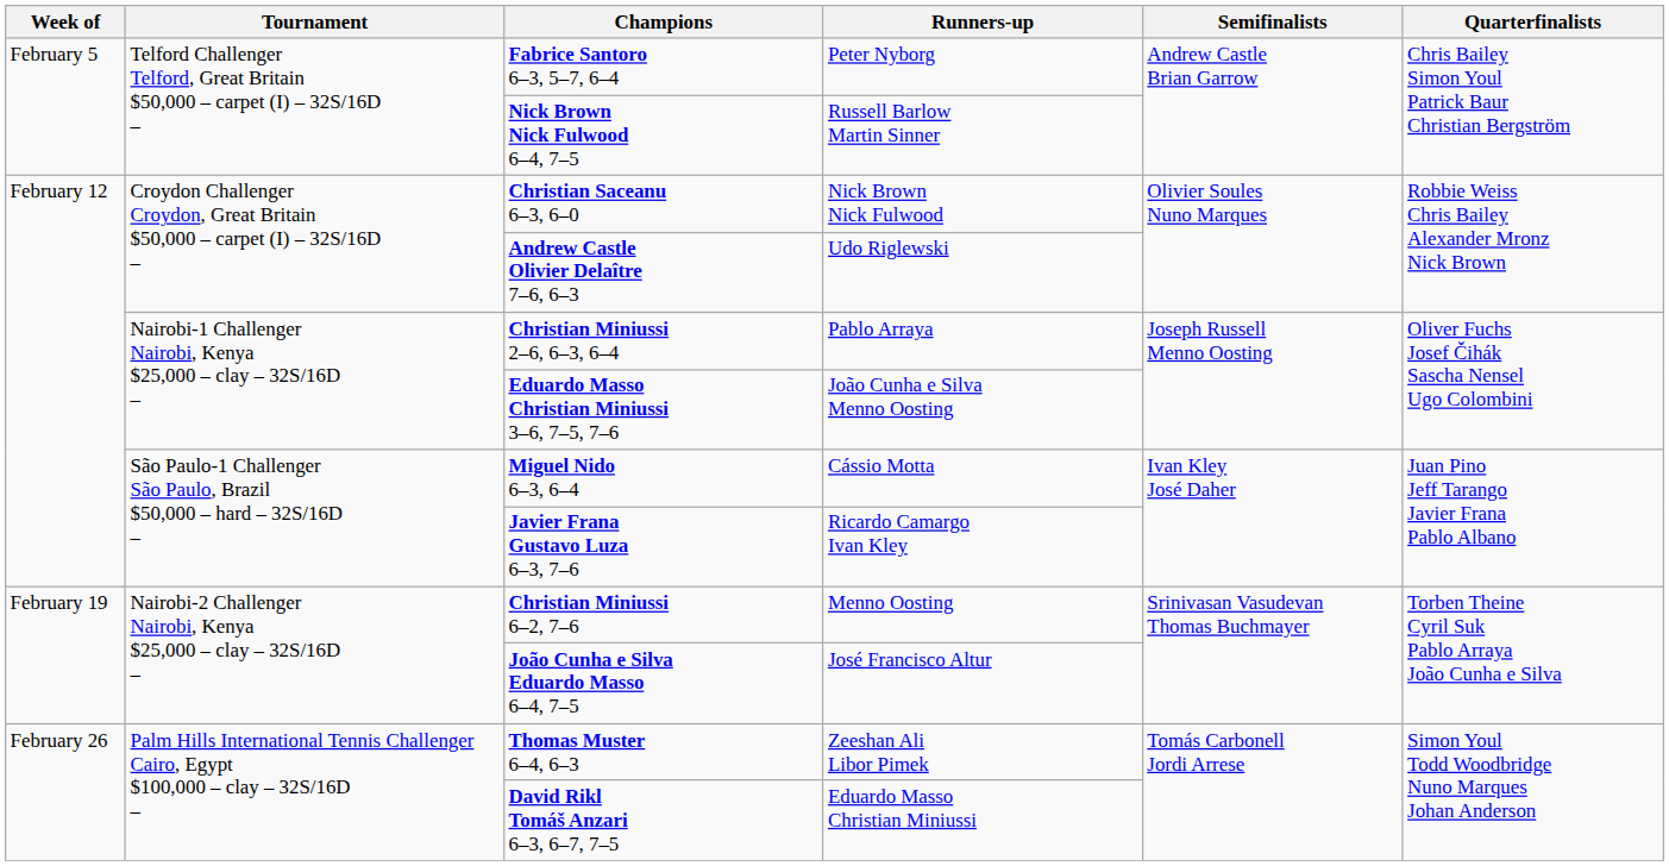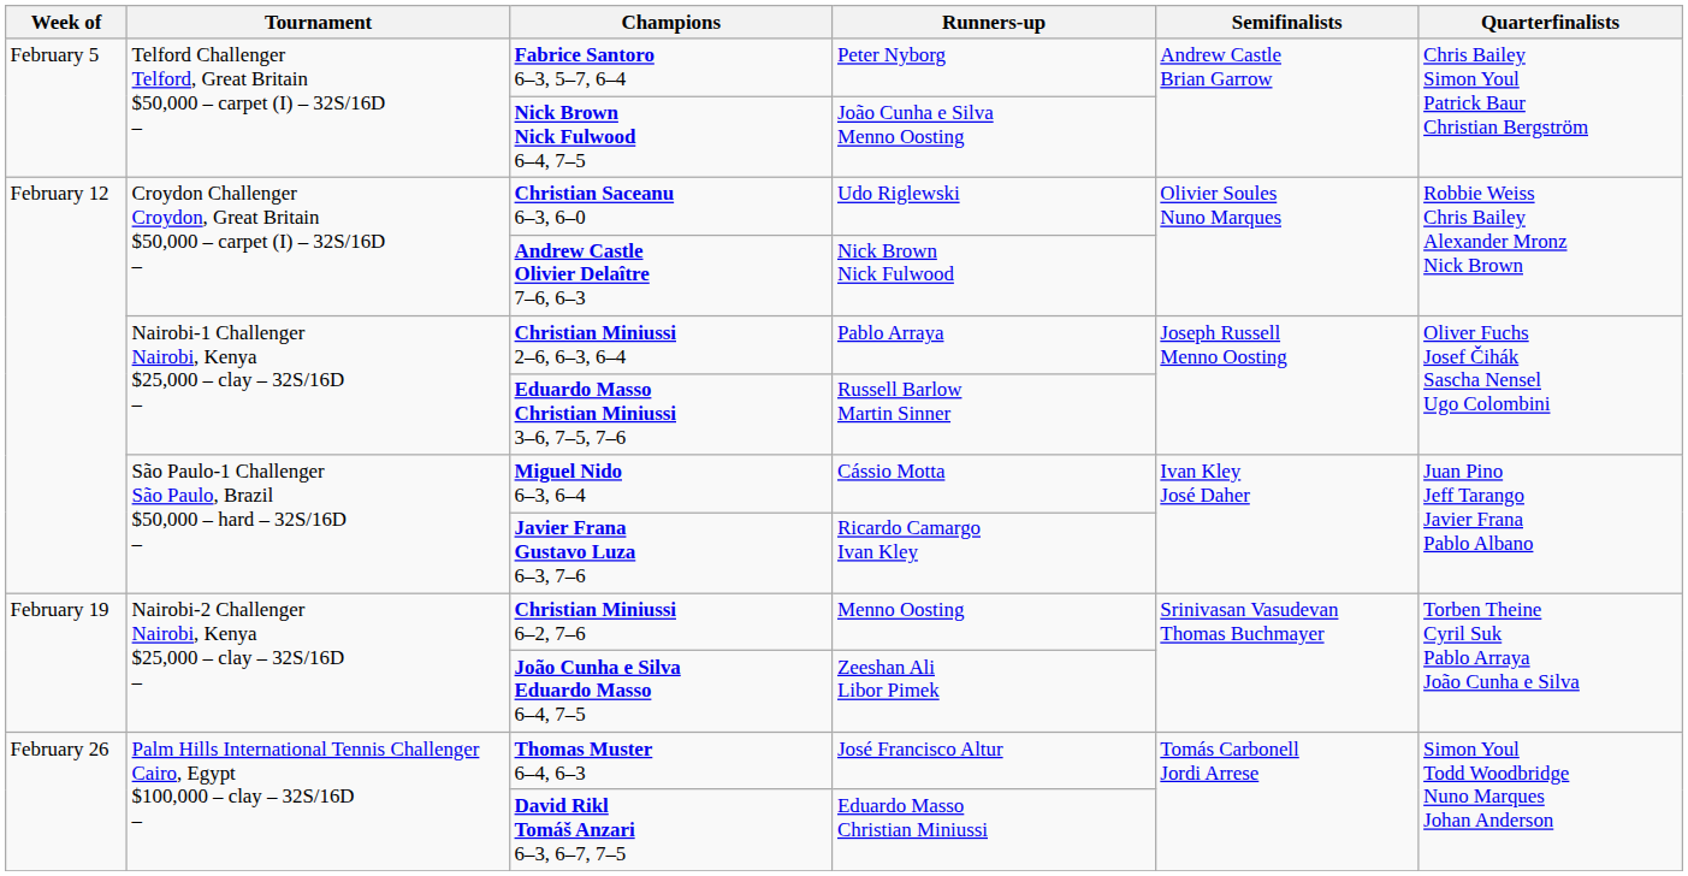 <table class="wikitable" style="font-size:85%;">
 <tr>
 <th width="75">Week of</th>
 <th width="250">Tournament</th>
 <th width="210">Champions</th>
 <th width="210">Runners-up</th>
 <th width="170">Semifinalists</th>
 <th width="170">Quarterfinalists</th>
 </tr>
 <tr valign="top">
 <td rowspan="2">February 5</td>
 <td rowspan="2">Telford Challenger<br> <a href='#'>Telford</a>, Great Britain<br>$50,000 – carpet (I) – 32S/16D<br>  – </td>
 <td> <strong><a href='#'>Fabrice Santoro</a></strong> <br>6–3, 5–7, 6–4</td>
 <td> <a href='#'>Peter Nyborg</a></td>
 <td rowspan="2"> <a href='#'>Andrew Castle</a> <br>  <a href='#'>Brian Garrow</a></td>
 <td rowspan="2"> <a href='#'>Chris Bailey</a> <br> <a href='#'>Simon Youl</a> <br> <a href='#'>Patrick Baur</a> <br>  <a href='#'>Christian Bergström</a></td>
 </tr>
 <tr valign="top">
 <td> <strong><a href='#'>Nick Brown</a></strong> <br> <strong><a href='#'>Nick Fulwood</a></strong><br> 6–4, 7–5</td>
-<td> <a href='#'>Russell Barlow</a> <br>  <a href='#'>Martin Sinner</a></td>
+<td> <a href='#'>João Cunha e Silva</a> <br>  <a href='#'>Menno Oosting</a></td>
 </tr>
 <tr valign="top">
 <td rowspan="6">February 12</td>
 <td rowspan="2">Croydon Challenger<br> <a href='#'>Croydon</a>, Great Britain<br>$50,000 – carpet (I) – 32S/16D<br>  – </td>
 <td> <strong><a href='#'>Christian Saceanu</a></strong> <br>6–3, 6–0</td>
-<td> <a href='#'>Nick Brown</a> <br>  <a href='#'>Nick Fulwood</a></td>
+<td> <a href='#'>Udo Riglewski</a></td>
 <td rowspan="2"> <a href='#'>Olivier Soules</a> <br>  <a href='#'>Nuno Marques</a></td>
 <td rowspan="2"> <a href='#'>Robbie Weiss</a> <br> <a href='#'>Chris Bailey</a> <br> <a href='#'>Alexander Mronz</a> <br>  <a href='#'>Nick Brown</a></td>
 </tr>
 <tr valign="top">
 <td> <strong><a href='#'>Andrew Castle</a></strong> <br> <strong><a href='#'>Olivier Delaître</a></strong><br> 7–6, 6–3</td>
-<td> <a href='#'>Udo Riglewski</a></td>
+<td> <a href='#'>Nick Brown</a> <br>  <a href='#'>Nick Fulwood</a></td>
 </tr>
 <tr valign="top">
 <td rowspan="2">Nairobi-1 Challenger<br> <a href='#'>Nairobi</a>, Kenya<br>$25,000 – clay – 32S/16D<br>  – </td>
 <td> <strong><a href='#'>Christian Miniussi</a></strong> <br>2–6, 6–3, 6–4</td>
 <td> <a href='#'>Pablo Arraya</a></td>
 <td rowspan="2"> <a href='#'>Joseph Russell</a> <br>  <a href='#'>Menno Oosting</a></td>
 <td rowspan="2"> <a href='#'>Oliver Fuchs</a> <br> <a href='#'>Josef Čihák</a> <br> <a href='#'>Sascha Nensel</a> <br>  <a href='#'>Ugo Colombini</a></td>
 </tr>
 <tr valign="top">
 <td> <strong><a href='#'>Eduardo Masso</a></strong> <br> <strong><a href='#'>Christian Miniussi</a></strong><br> 3–6, 7–5, 7–6</td>
-<td> <a href='#'>João Cunha e Silva</a> <br>  <a href='#'>Menno Oosting</a></td>
+<td> <a href='#'>Russell Barlow</a> <br>  <a href='#'>Martin Sinner</a></td>
 </tr>
 <tr valign="top">
 <td rowspan="2">São Paulo-1 Challenger<br> <a href='#'>São Paulo</a>, Brazil<br>$50,000 – hard – 32S/16D<br>  – </td>
 <td> <strong><a href='#'>Miguel Nido</a></strong> <br>6–3, 6–4</td>
 <td> <a href='#'>Cássio Motta</a></td>
 <td rowspan="2"> <a href='#'>Ivan Kley</a> <br>  <a href='#'>José Daher</a></td>
 <td rowspan="2"> <a href='#'>Juan Pino</a> <br> <a href='#'>Jeff Tarango</a> <br> <a href='#'>Javier Frana</a> <br>  <a href='#'>Pablo Albano</a></td>
 </tr>
 <tr valign="top">
 <td> <strong><a href='#'>Javier Frana</a></strong> <br> <strong><a href='#'>Gustavo Luza</a></strong><br> 6–3, 7–6</td>
 <td> <a href='#'>Ricardo Camargo</a> <br>  <a href='#'>Ivan Kley</a></td>
 </tr>
 <tr valign="top">
 <td rowspan="2">February 19</td>
 <td rowspan="2">Nairobi-2 Challenger<br> <a href='#'>Nairobi</a>, Kenya<br>$25,000 – clay – 32S/16D<br>  – </td>
 <td> <strong><a href='#'>Christian Miniussi</a></strong> <br>6–2, 7–6</td>
 <td> <a href='#'>Menno Oosting</a></td>
 <td rowspan="2"> <a href='#'>Srinivasan Vasudevan</a> <br>  <a href='#'>Thomas Buchmayer</a></td>
 <td rowspan="2"> <a href='#'>Torben Theine</a> <br> <a href='#'>Cyril Suk</a> <br> <a href='#'>Pablo Arraya</a> <br>  <a href='#'>João Cunha e Silva</a></td>
 </tr>
 <tr valign="top">
 <td> <strong><a href='#'>João Cunha e Silva</a></strong> <br> <strong><a href='#'>Eduardo Masso</a></strong><br> 6–4, 7–5</td>
-<td> <a href='#'>José Francisco Altur</a></td>
+<td> <a href='#'>Zeeshan Ali</a> <br>  <a href='#'>Libor Pimek</a></td>
 </tr>
 <tr valign="top">
 <td rowspan="2">February 26</td>
 <td rowspan="2"><a href='#'>Palm Hills International Tennis Challenger</a><br> <a href='#'>Cairo</a>, Egypt<br>$100,000 – clay – 32S/16D<br>  – </td>
 <td> <strong><a href='#'>Thomas Muster</a></strong> <br>6–4, 6–3</td>
-<td> <a href='#'>Zeeshan Ali</a> <br>  <a href='#'>Libor Pimek</a></td>
+<td> <a href='#'>José Francisco Altur</a></td>
 <td rowspan="2"> <a href='#'>Tomás Carbonell</a> <br>  <a href='#'>Jordi Arrese</a></td>
 <td rowspan="2"> <a href='#'>Simon Youl</a> <br> <a href='#'>Todd Woodbridge</a> <br> <a href='#'>Nuno Marques</a> <br>  <a href='#'>Johan Anderson</a></td>
 </tr>
 <tr valign="top">
 <td> <strong><a href='#'>David Rikl</a></strong> <br> <strong><a href='#'>Tomáš Anzari</a></strong><br> 6–3, 6–7, 7–5</td>
 <td> <a href='#'>Eduardo Masso</a> <br>  <a href='#'>Christian Miniussi</a></td>
 </tr>
 </table>
